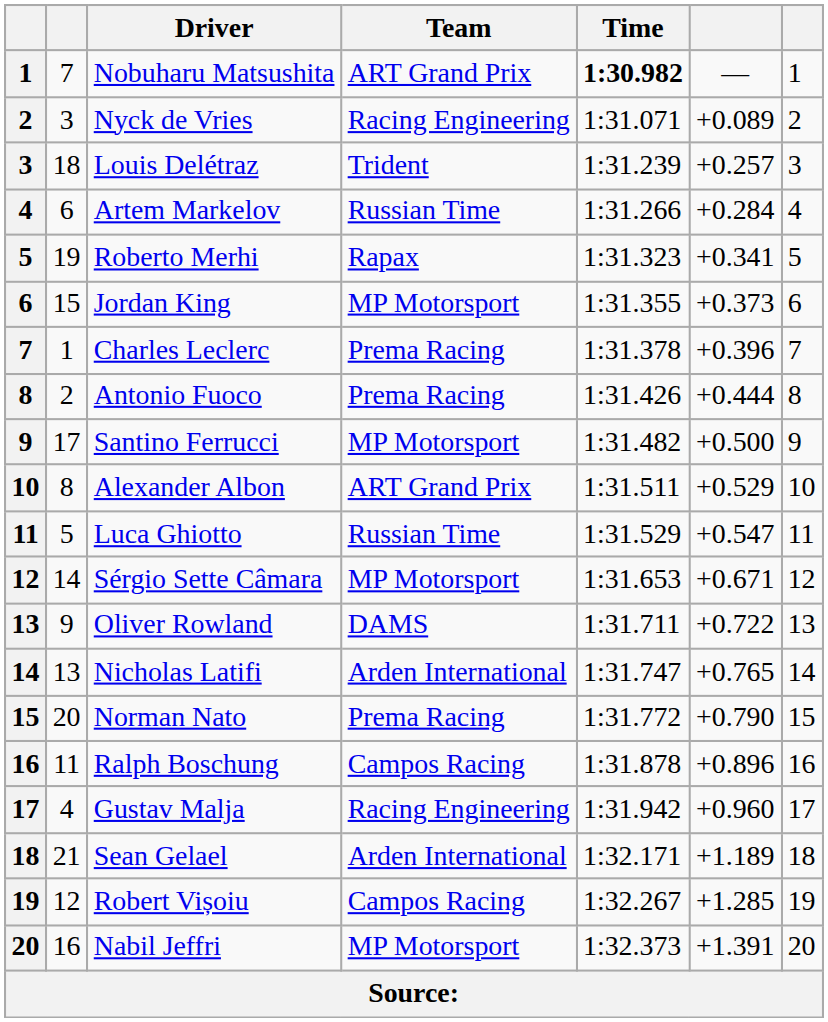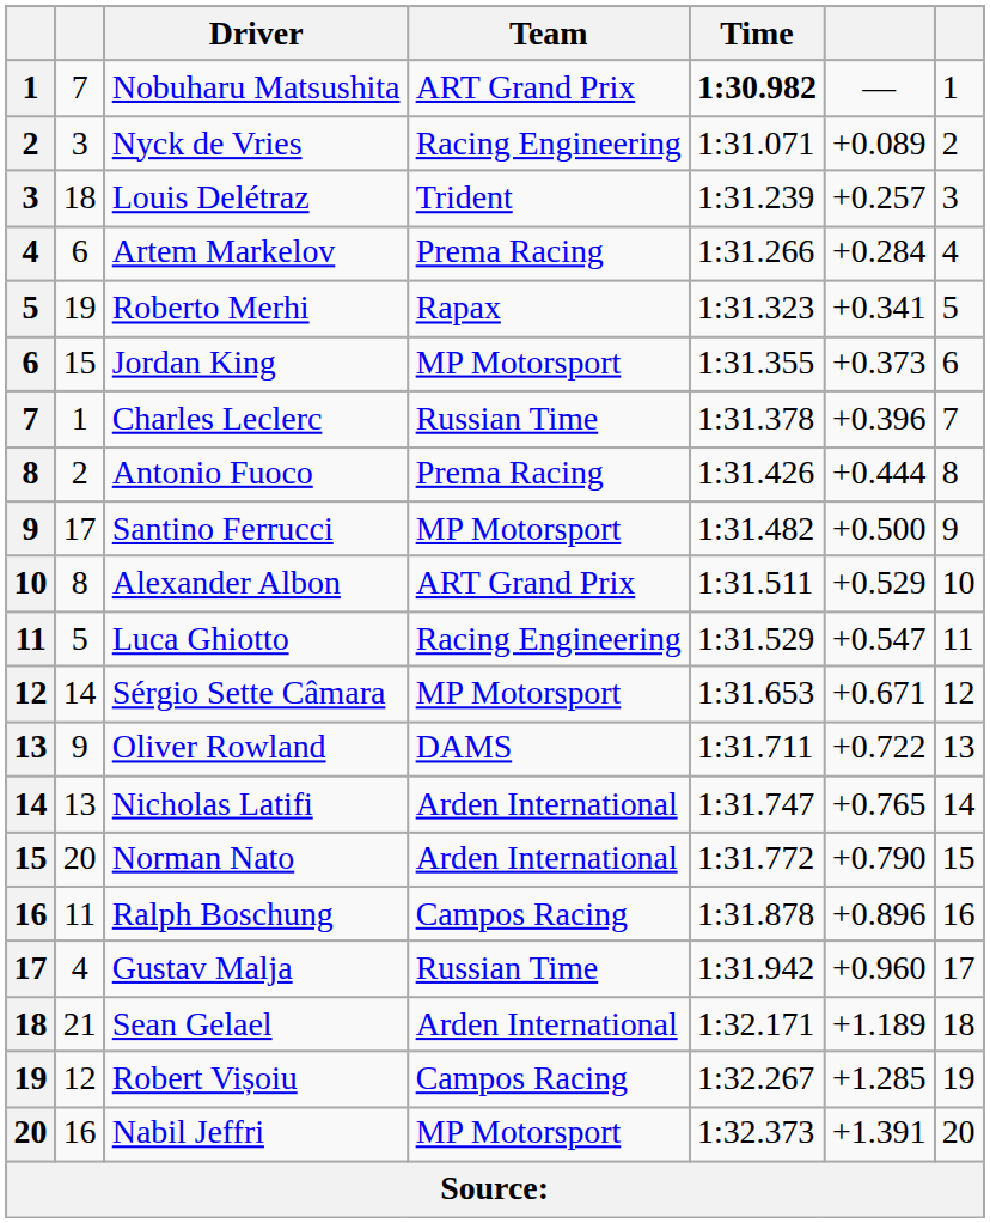 <table class="wikitable" style="font-size:85%">
 <tr>
 <th scope="col"></th>
 <th scope="col"></th>
 <th scope="col">Driver</th>
 <th scope="col">Team</th>
 <th scope="col">Time</th>
 <th scope="col"></th>
 <th scope="col"></th>
 </tr>
 <tr>
 <th scope="row">1</th>
 <td align="center">7</td>
 <td> <a href='#'>Nobuharu Matsushita</a></td>
 <td><a href='#'>ART Grand Prix</a></td>
 <td><strong>1:30.982</strong></td>
 <td align="center">—</td>
 <td>1</td>
 </tr>
 <tr>
 <th scope="row">2</th>
 <td align="center">3</td>
 <td> <a href='#'>Nyck de Vries</a></td>
 <td><a href='#'>Racing Engineering</a></td>
 <td>1:31.071</td>
 <td>+0.089</td>
 <td>2</td>
 </tr>
 <tr>
 <th scope="row">3</th>
 <td align="center">18</td>
 <td> <a href='#'>Louis Delétraz</a></td>
 <td><a href='#'>Trident</a></td>
 <td>1:31.239</td>
 <td>+0.257</td>
 <td>3</td>
 </tr>
 <tr>
 <th scope="row">4</th>
 <td align="center">6</td>
 <td> <a href='#'>Artem Markelov</a></td>
-<td><a href='#'>Russian Time</a></td>
+<td><a href='#'>Prema Racing</a></td>
 <td>1:31.266</td>
 <td>+0.284</td>
 <td>4</td>
 </tr>
 <tr>
 <th scope="row">5</th>
 <td align="center">19</td>
 <td> <a href='#'>Roberto Merhi</a></td>
 <td><a href='#'>Rapax</a></td>
 <td>1:31.323</td>
 <td>+0.341</td>
 <td>5</td>
 </tr>
 <tr>
 <th scope="row">6</th>
 <td align="center">15</td>
 <td> <a href='#'>Jordan King</a></td>
 <td><a href='#'>MP Motorsport</a></td>
 <td>1:31.355</td>
 <td>+0.373</td>
 <td>6</td>
 </tr>
 <tr>
 <th scope="row">7</th>
 <td align="center">1</td>
 <td> <a href='#'>Charles Leclerc</a></td>
-<td><a href='#'>Prema Racing</a></td>
+<td><a href='#'>Russian Time</a></td>
 <td>1:31.378</td>
 <td>+0.396</td>
 <td>7</td>
 </tr>
 <tr>
 <th scope="row">8</th>
 <td align="center">2</td>
 <td> <a href='#'>Antonio Fuoco</a></td>
 <td><a href='#'>Prema Racing</a></td>
 <td>1:31.426</td>
 <td>+0.444</td>
 <td>8</td>
 </tr>
 <tr>
 <th scope="row">9</th>
 <td align="center">17</td>
 <td> <a href='#'>Santino Ferrucci</a></td>
 <td><a href='#'>MP Motorsport</a></td>
 <td>1:31.482</td>
 <td>+0.500</td>
 <td>9</td>
 </tr>
 <tr>
 <th scope="row">10</th>
 <td align="center">8</td>
 <td> <a href='#'>Alexander Albon</a></td>
 <td><a href='#'>ART Grand Prix</a></td>
 <td>1:31.511</td>
 <td>+0.529</td>
 <td>10</td>
 </tr>
 <tr>
 <th scope="row">11</th>
 <td align="center">5</td>
 <td> <a href='#'>Luca Ghiotto</a></td>
-<td><a href='#'>Russian Time</a></td>
+<td><a href='#'>Racing Engineering</a></td>
 <td>1:31.529</td>
 <td>+0.547</td>
 <td>11</td>
 </tr>
 <tr>
 <th scope="row">12</th>
 <td align="center">14</td>
 <td> <a href='#'>Sérgio Sette Câmara</a></td>
 <td><a href='#'>MP Motorsport</a></td>
 <td>1:31.653</td>
 <td>+0.671</td>
 <td>12</td>
 </tr>
 <tr>
 <th scope="row">13</th>
 <td align="center">9</td>
 <td> <a href='#'>Oliver Rowland</a></td>
 <td><a href='#'>DAMS</a></td>
 <td>1:31.711</td>
 <td>+0.722</td>
 <td>13</td>
 </tr>
 <tr>
 <th scope="row">14</th>
 <td align="center">13</td>
 <td> <a href='#'>Nicholas Latifi</a></td>
 <td><a href='#'>Arden International</a></td>
 <td>1:31.747</td>
 <td>+0.765</td>
 <td>14</td>
 </tr>
 <tr>
 <th scope="row">15</th>
 <td align="center">20</td>
 <td> <a href='#'>Norman Nato</a></td>
-<td><a href='#'>Prema Racing</a></td>
+<td><a href='#'>Arden International</a></td>
 <td>1:31.772</td>
 <td>+0.790</td>
 <td>15</td>
 </tr>
 <tr>
 <th scope="row">16</th>
 <td align="center">11</td>
 <td> <a href='#'>Ralph Boschung</a></td>
 <td><a href='#'>Campos Racing</a></td>
 <td>1:31.878</td>
 <td>+0.896</td>
 <td>16</td>
 </tr>
 <tr>
 <th scope="row">17</th>
 <td align="center">4</td>
 <td> <a href='#'>Gustav Malja</a></td>
-<td><a href='#'>Racing Engineering</a></td>
+<td><a href='#'>Russian Time</a></td>
 <td>1:31.942</td>
 <td>+0.960</td>
 <td>17</td>
 </tr>
 <tr>
 <th scope="row">18</th>
 <td align="center">21</td>
 <td> <a href='#'>Sean Gelael</a></td>
 <td><a href='#'>Arden International</a></td>
 <td>1:32.171</td>
 <td>+1.189</td>
 <td>18</td>
 </tr>
 <tr>
 <th scope="row">19</th>
 <td align="center">12</td>
 <td> <a href='#'>Robert Vișoiu</a></td>
 <td><a href='#'>Campos Racing</a></td>
 <td>1:32.267</td>
 <td>+1.285</td>
 <td>19</td>
 </tr>
 <tr>
 <th scope="row">20</th>
 <td align="center">16</td>
 <td> <a href='#'>Nabil Jeffri</a></td>
 <td><a href='#'>MP Motorsport</a></td>
 <td>1:32.373</td>
 <td>+1.391</td>
 <td>20</td>
 </tr>
 <tr>
 <th colspan="7">Source:</th>
 </tr>
 <tr>
 </tr>
 </table>
